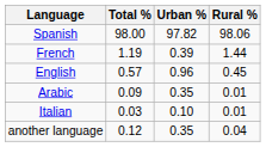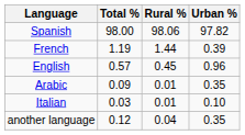 <table class="wikitable sortable" id="cx249" style="margin-bottom: 10px;">
 <tr>
 <th>Language</th>
 <th>Total %</th>
+<th>Rural %</th>
 <th>Urban %</th>
-<th>Rural %</th>
 </tr>
 <tr style="text-align:center;">
 <td><a href='#'>Spanish</a></td>
 <td style="text-align:center;">98.00</td>
+<td style="text-align:center;">98.06</td>
 <td style="text-align:center;">97.82</td>
-<td style="text-align:center;">98.06</td>
 </tr>
 <tr style="text-align:center;">
 <td><a href='#'>French</a></td>
 <td style="text-align:center;">1.19</td>
+<td style="text-align:center;">1.44</td>
 <td style="text-align:center;">0.39</td>
-<td style="text-align:center;">1.44</td>
 </tr>
 <tr style="text-align:center;">
 <td><a href='#'>English</a></td>
 <td style="text-align:center;">0.57</td>
+<td style="text-align:center;">0.45</td>
 <td style="text-align:center;">0.96</td>
-<td style="text-align:center;">0.45</td>
 </tr>
 <tr style="text-align:center;">
 <td><a href='#'>Arabic</a></td>
 <td style="text-align:center;">0.09</td>
+<td style="text-align:center;">0.01</td>
 <td style="text-align:center;">0.35</td>
-<td style="text-align:center;">0.01</td>
 </tr>
 <tr style="text-align:center;">
 <td><a href='#'>Italian</a></td>
 <td style="text-align:center;">0.03</td>
+<td style="text-align:center;">0.01</td>
 <td style="text-align:center;">0.10</td>
-<td style="text-align:center;">0.01</td>
 </tr>
 <tr style="text-align:center;">
 <td>another language</td>
 <td style="text-align:center;">0.12</td>
+<td style="text-align:center;">0.04</td>
 <td style="text-align:center;">0.35</td>
-<td style="text-align:center;">0.04</td>
 </tr>
 </table>
